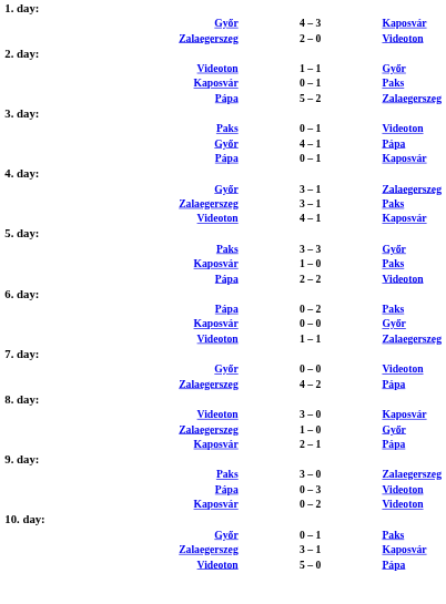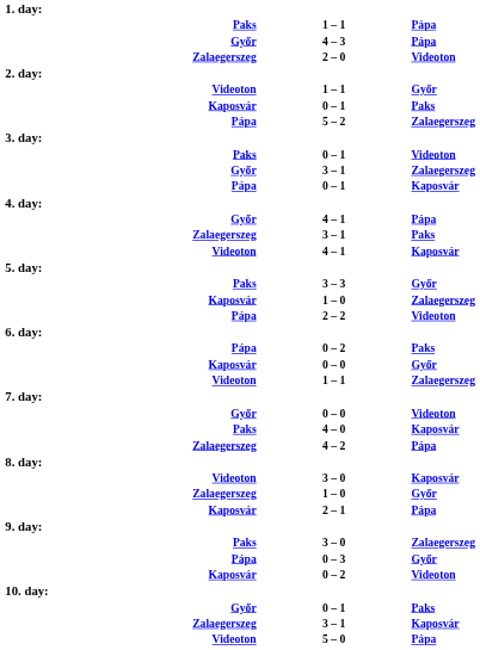 <table width=100% cellspacing=1>
 <tr>
 <th width=20%></th>
 <th width=12%></th>
 <th></th>
 </tr>
 <tr>
 <td><strong>1. day:</strong></td>
 </tr>
 <tr style=font-size:90%>
+<td align=right><strong><a href='#'>Paks</a></strong></td>
+<td align=center><strong> 1 – 1 </strong></td>
+<td><strong><a href='#'>Pápa</a></strong></td>
+</tr>
+<tr style=font-size:90%>
 <td align=right><strong><a href='#'>Győr</a></strong></td>
 <td align=center><strong> 4 – 3 </strong></td>
-<td><strong><a href='#'>Kaposvár</a></strong></td>
+<td><strong><a href='#'>Pápa</a></strong></td>
 </tr>
 <tr style=font-size:90%>
 <td align=right><strong><a href='#'>Zalaegerszeg</a></strong></td>
 <td align=center><strong> 2 – 0 </strong></td>
 <td><strong><a href='#'>Videoton</a></strong></td>
 </tr>
 <tr>
 <td><strong>2. day:</strong></td>
 </tr>
 <tr style=font-size:90%>
 <td align=right><strong><a href='#'>Videoton</a></strong></td>
 <td align=center><strong> 1 – 1 </strong></td>
 <td><strong><a href='#'>Győr</a></strong></td>
 </tr>
 <tr style=font-size:90%>
 <td align=right><strong><a href='#'>Kaposvár</a></strong></td>
 <td align=center><strong> 0 – 1 </strong></td>
 <td><strong><a href='#'>Paks</a></strong></td>
 </tr>
 <tr style=font-size:90%>
 <td align=right><strong><a href='#'>Pápa</a></strong></td>
 <td align=center><strong> 5 – 2 </strong></td>
 <td><strong><a href='#'>Zalaegerszeg</a></strong></td>
 </tr>
 <tr>
 <td><strong>3. day:</strong></td>
 </tr>
 <tr style=font-size:90%>
 <td align=right><strong><a href='#'>Paks</a></strong></td>
 <td align=center><strong> 0 – 1 </strong></td>
 <td><strong><a href='#'>Videoton</a></strong></td>
 </tr>
 <tr style=font-size:90%>
 <td align=right><strong><a href='#'>Győr</a></strong></td>
-<td align=center><strong> 4 – 1 </strong></td>
-<td><strong><a href='#'>Pápa</a></strong></td>
+<td align=center><strong> 3 – 1 </strong></td>
+<td><strong><a href='#'>Zalaegerszeg</a></strong></td>
 </tr>
 <tr style=font-size:90%>
 <td align=right><strong><a href='#'>Pápa</a></strong></td>
 <td align=center><strong> 0 – 1 </strong></td>
 <td><strong><a href='#'>Kaposvár</a></strong></td>
 </tr>
 <tr>
 <td><strong>4. day:</strong></td>
 </tr>
 <tr style=font-size:90%>
 <td align=right><strong><a href='#'>Győr</a></strong></td>
-<td align=center><strong> 3 – 1 </strong></td>
-<td><strong><a href='#'>Zalaegerszeg</a></strong></td>
+<td align=center><strong> 4 – 1 </strong></td>
+<td><strong><a href='#'>Pápa</a></strong></td>
 </tr>
 <tr style=font-size:90%>
 <td align=right><strong><a href='#'>Zalaegerszeg</a></strong></td>
 <td align=center><strong> 3 – 1 </strong></td>
 <td><strong><a href='#'>Paks</a></strong></td>
 </tr>
 <tr style=font-size:90%>
 <td align=right><strong><a href='#'>Videoton</a></strong></td>
 <td align=center><strong> 4 – 1 </strong></td>
 <td><strong><a href='#'>Kaposvár</a></strong></td>
 </tr>
 <tr>
 <td><strong>5. day:</strong></td>
 </tr>
 <tr style=font-size:90%>
 <td align=right><strong><a href='#'>Paks</a></strong></td>
 <td align=center><strong> 3 – 3 </strong></td>
 <td><strong><a href='#'>Győr</a></strong></td>
 </tr>
 <tr style=font-size:90%>
 <td align=right><strong><a href='#'>Kaposvár</a></strong></td>
 <td align=center><strong> 1 – 0 </strong></td>
-<td><strong><a href='#'>Paks</a></strong></td>
+<td><strong><a href='#'>Zalaegerszeg</a></strong></td>
 </tr>
 <tr style=font-size:90%>
 <td align=right><strong><a href='#'>Pápa</a></strong></td>
 <td align=center><strong> 2 – 2 </strong></td>
 <td><strong><a href='#'>Videoton</a></strong></td>
 </tr>
 <tr>
 <td><strong>6. day:</strong></td>
 </tr>
 <tr style=font-size:90%>
 <td align=right><strong><a href='#'>Pápa</a></strong></td>
 <td align=center><strong> 0 – 2 </strong></td>
 <td><strong><a href='#'>Paks</a></strong></td>
 </tr>
 <tr style=font-size:90%>
 <td align=right><strong><a href='#'>Kaposvár</a></strong></td>
 <td align=center><strong> 0 – 0 </strong></td>
 <td><strong><a href='#'>Győr</a></strong></td>
 </tr>
 <tr style=font-size:90%>
 <td align=right><strong><a href='#'>Videoton</a></strong></td>
 <td align=center><strong> 1 – 1 </strong></td>
 <td><strong><a href='#'>Zalaegerszeg</a></strong></td>
 </tr>
 <tr>
 <td><strong>7. day:</strong></td>
 </tr>
 <tr style=font-size:90%>
 <td align=right><strong><a href='#'>Győr</a></strong></td>
 <td align=center><strong> 0 – 0 </strong></td>
 <td><strong><a href='#'>Videoton</a></strong></td>
+</tr>
+<tr style=font-size:90%>
+<td align=right><strong><a href='#'>Paks</a></strong></td>
+<td align=center><strong> 4 – 0 </strong></td>
+<td><strong><a href='#'>Kaposvár</a></strong></td>
 </tr>
 <tr style=font-size:90%>
 <td align=right><strong><a href='#'>Zalaegerszeg</a></strong></td>
 <td align=center><strong> 4 – 2 </strong></td>
 <td><strong><a href='#'>Pápa</a></strong></td>
 </tr>
 <tr>
 <td><strong>8. day:</strong></td>
 </tr>
 <tr style=font-size:90%>
 <td align=right><strong><a href='#'>Videoton</a></strong></td>
 <td align=center><strong> 3 – 0 </strong></td>
 <td><strong><a href='#'>Kaposvár</a></strong></td>
 </tr>
 <tr style=font-size:90%>
 <td align=right><strong><a href='#'>Zalaegerszeg</a></strong></td>
 <td align=center><strong> 1 – 0 </strong></td>
 <td><strong><a href='#'>Győr</a></strong></td>
 </tr>
 <tr style=font-size:90%>
 <td align=right><strong><a href='#'>Kaposvár</a></strong></td>
 <td align=center><strong> 2 – 1 </strong></td>
 <td><strong><a href='#'>Pápa</a></strong></td>
 </tr>
 <tr>
 <td><strong>9. day:</strong></td>
 </tr>
 <tr style=font-size:90%>
 <td align=right><strong><a href='#'>Paks</a></strong></td>
 <td align=center><strong> 3 – 0 </strong></td>
 <td><strong><a href='#'>Zalaegerszeg</a></strong></td>
 </tr>
 <tr style=font-size:90%>
 <td align=right><strong><a href='#'>Pápa</a></strong></td>
 <td align=center><strong> 0 – 3 </strong></td>
-<td><strong><a href='#'>Videoton</a></strong></td>
+<td><strong><a href='#'>Győr</a></strong></td>
 </tr>
 <tr style=font-size:90%>
 <td align=right><strong><a href='#'>Kaposvár</a></strong></td>
 <td align=center><strong> 0 – 2 </strong></td>
 <td><strong><a href='#'>Videoton</a></strong></td>
 </tr>
 <tr>
 <td><strong>10. day:</strong></td>
 </tr>
 <tr style=font-size:90%>
 <td align=right><strong><a href='#'>Győr</a></strong></td>
 <td align=center><strong> 0 – 1 </strong></td>
 <td><strong><a href='#'>Paks</a></strong></td>
 </tr>
 <tr style=font-size:90%>
 <td align=right><strong><a href='#'>Zalaegerszeg</a></strong></td>
 <td align=center><strong> 3 – 1 </strong></td>
 <td><strong><a href='#'>Kaposvár</a></strong></td>
 </tr>
 <tr style=font-size:90%>
 <td align=right><strong><a href='#'>Videoton</a></strong></td>
 <td align=center><strong> 5 – 0 </strong></td>
 <td><strong><a href='#'>Pápa</a></strong></td>
 </tr>
 </table>
